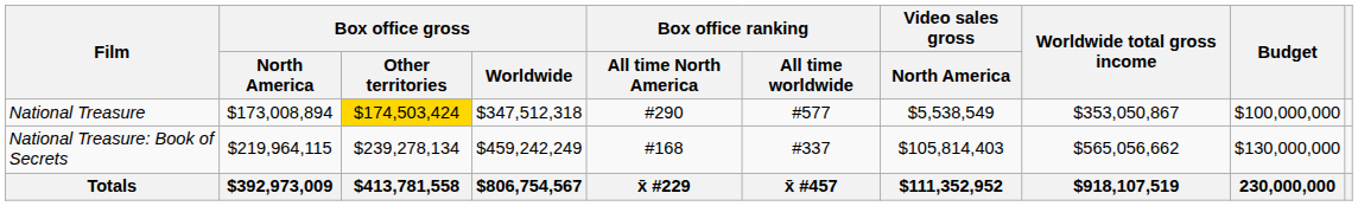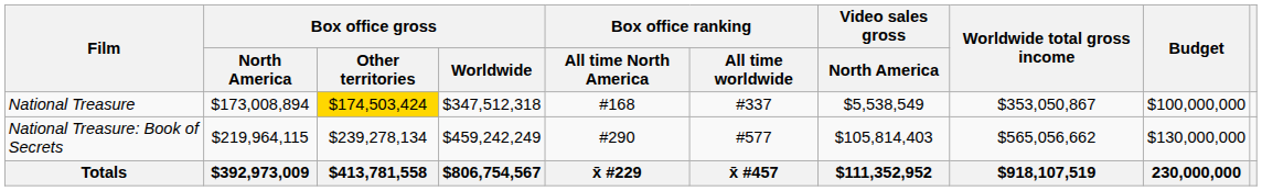 <table class="wikitable sortable" border="1" style="text-align: center;">
 <tr>
 <th rowspan="2">Film</th>
 <th colspan="3">Box office gross</th>
 <th colspan="2">Box office ranking</th>
 <th>Video sales gross</th>
 <th rowspan="2">Worldwide total gross income</th>
 <th rowspan="2">Budget</th>
 <th rowspan="2"></th>
 </tr>
 <tr>
 <th>North America</th>
 <th>Other territories</th>
 <th>Worldwide</th>
 <th>All time North America</th>
 <th>All time worldwide</th>
 <th>North America</th>
 </tr>
 <tr>
 <td style="text-align: left;"><em>National Treasure</em></td>
 <td>$173,008,894</td>
 <td style="background: gold;">$174,503,424</td>
 <td>$347,512,318</td>
-<td>#290</td>
-<td>#577</td>
+<td>#168</td>
+<td>#337</td>
 <td>$5,538,549</td>
 <td>$353,050,867</td>
 <td>$100,000,000</td>
 <td></td>
 </tr>
 <tr>
 <td style="text-align: left;"><em>National Treasure: Book of Secrets</em></td>
 <td>$219,964,115</td>
 <td>$239,278,134</td>
 <td>$459,242,249</td>
-<td>#168</td>
-<td>#337</td>
+<td>#290</td>
+<td>#577</td>
 <td>$105,814,403</td>
 <td>$565,056,662</td>
 <td>$130,000,000</td>
 <td></td>
 </tr>
 <tr>
 <th>Totals</th>
 <th>$392,973,009</th>
 <th>$413,781,558</th>
 <th>$806,754,567</th>
 <th>x̄ #229 </th>
 <th>x̄ #457 </th>
 <th>$111,352,952</th>
 <th>$918,107,519</th>
 <th>230,000,000</th>
 <th></th>
 </tr>
 </table>
